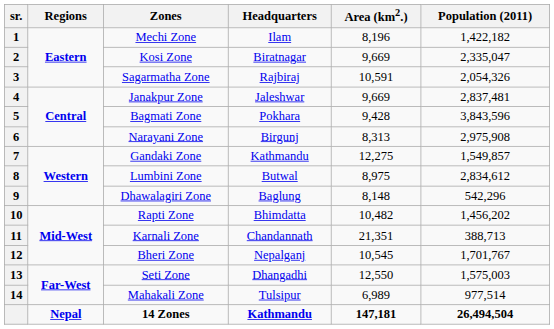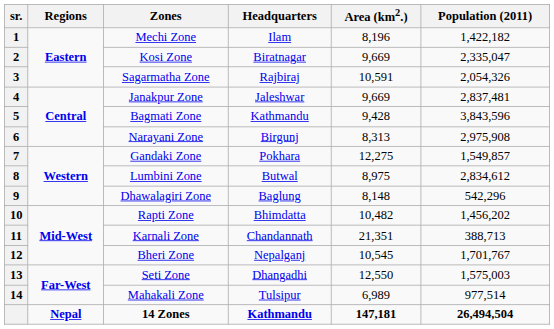 <table class="wikitable" style="text-align:center; width:700px; height:200px;">
 <tr>
 <th>sr.</th>
 <th>Regions</th>
 <th>Zones</th>
 <th>Headquarters</th>
 <th>Area (km<sup>2</sup>.)</th>
 <th>Population (2011)</th>
 </tr>
 <tr>
 <th>1</th>
 <td rowspan="3"><a href='#'><strong>Eastern</strong></a></td>
 <td><a href='#'>Mechi Zone</a></td>
 <td><a href='#'>Ilam</a></td>
 <td>8,196</td>
 <td>1,422,182</td>
 </tr>
 <tr>
 <th>2</th>
 <td><a href='#'>Kosi Zone</a></td>
 <td><a href='#'>Biratnagar</a></td>
 <td>9,669</td>
 <td>2,335,047</td>
 </tr>
 <tr>
 <th>3</th>
 <td><a href='#'>Sagarmatha Zone</a></td>
 <td><a href='#'>Rajbiraj</a></td>
 <td>10,591</td>
 <td>2,054,326</td>
 </tr>
 <tr>
 <th>4</th>
 <td rowspan="3"><a href='#'><strong>Central</strong></a></td>
 <td><a href='#'>Janakpur Zone</a></td>
 <td><a href='#'>Jaleshwar</a></td>
 <td>9,669</td>
 <td>2,837,481</td>
 </tr>
 <tr>
 <th>5</th>
 <td><a href='#'>Bagmati Zone</a></td>
-<td><a href='#'>Pokhara</a></td>
+<td><a href='#'>Kathmandu</a></td>
 <td>9,428</td>
 <td>3,843,596</td>
 </tr>
 <tr>
 <th>6</th>
 <td><a href='#'>Narayani Zone</a></td>
 <td><a href='#'>Birgunj</a></td>
 <td>8,313</td>
 <td>2,975,908</td>
 </tr>
 <tr>
 <th>7</th>
 <td rowspan="3"><a href='#'><strong>Western</strong></a></td>
 <td><a href='#'>Gandaki Zone</a></td>
-<td><a href='#'>Kathmandu</a></td>
+<td><a href='#'>Pokhara</a></td>
 <td>12,275</td>
 <td>1,549,857</td>
 </tr>
 <tr>
 <th>8</th>
 <td><a href='#'>Lumbini Zone</a></td>
 <td><a href='#'>Butwal</a></td>
 <td>8,975</td>
 <td>2,834,612</td>
 </tr>
 <tr>
 <th>9</th>
 <td><a href='#'>Dhawalagiri Zone</a></td>
 <td><a href='#'>Baglung</a></td>
 <td>8,148</td>
 <td>542,296</td>
 </tr>
 <tr>
 <th>10</th>
 <td rowspan="3"><a href='#'><strong>Mid-West</strong></a></td>
 <td><a href='#'>Rapti Zone</a></td>
 <td><a href='#'>Bhimdatta</a></td>
 <td>10,482</td>
 <td>1,456,202</td>
 </tr>
 <tr>
 <th>11</th>
 <td><a href='#'>Karnali Zone</a></td>
 <td><a href='#'>Chandannath</a></td>
 <td>21,351</td>
 <td>388,713</td>
 </tr>
 <tr>
 <th>12</th>
 <td><a href='#'>Bheri Zone</a></td>
 <td><a href='#'>Nepalganj</a></td>
 <td>10,545</td>
 <td>1,701,767</td>
 </tr>
 <tr>
 <th>13</th>
 <td rowspan="2"><a href='#'><strong>Far-West</strong></a></td>
 <td><a href='#'>Seti Zone</a></td>
 <td><a href='#'>Dhangadhi</a></td>
 <td>12,550</td>
 <td>1,575,003</td>
 </tr>
 <tr>
 <th>14</th>
 <td><a href='#'>Mahakali Zone</a></td>
 <td><a href='#'>Tulsipur</a></td>
 <td>6,989</td>
 <td>977,514</td>
 </tr>
 <tr>
 <th></th>
 <td><strong><a href='#'>Nepal</a></strong></td>
 <td><strong>14 Zones</strong></td>
 <td><strong><a href='#'>Kathmandu</a></strong></td>
 <td><strong>147,181</strong></td>
 <td><strong>26,494,504</strong></td>
 </tr>
 </table>
